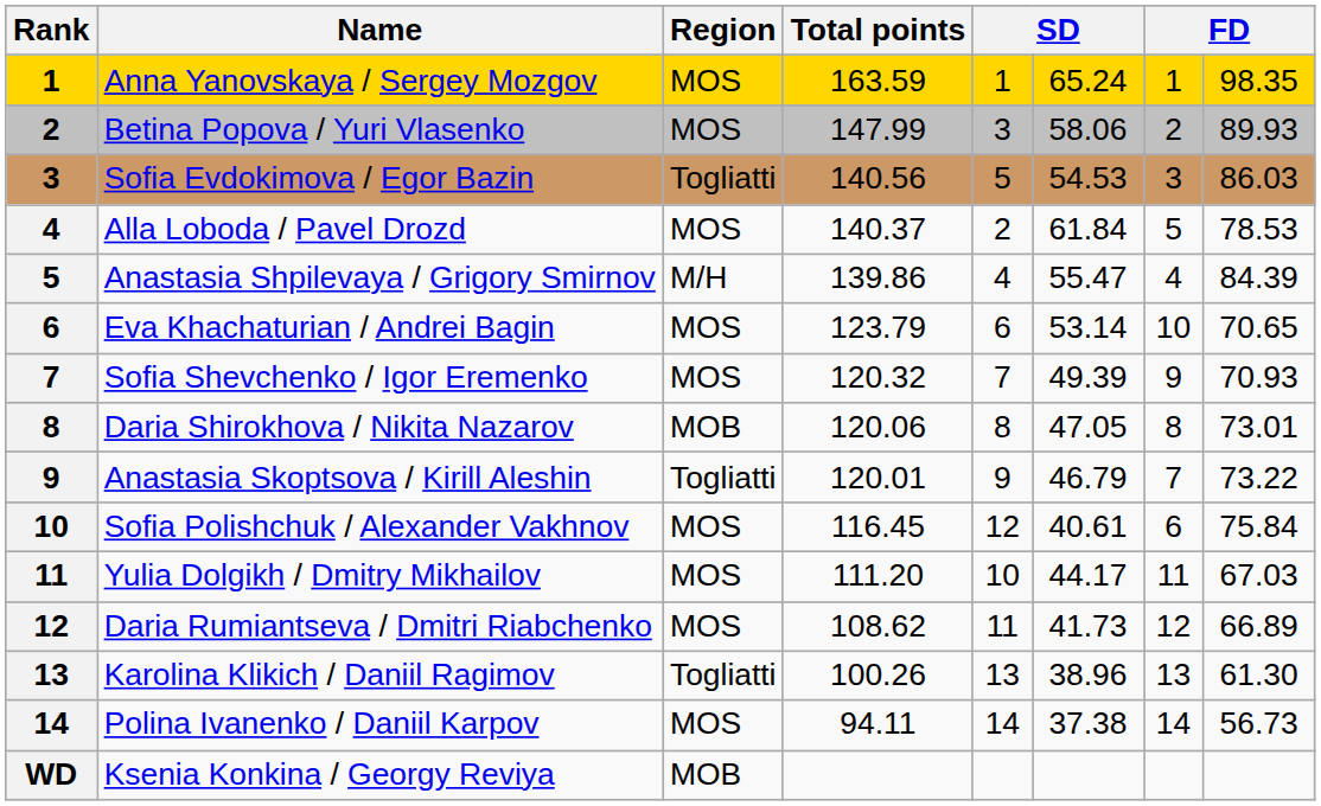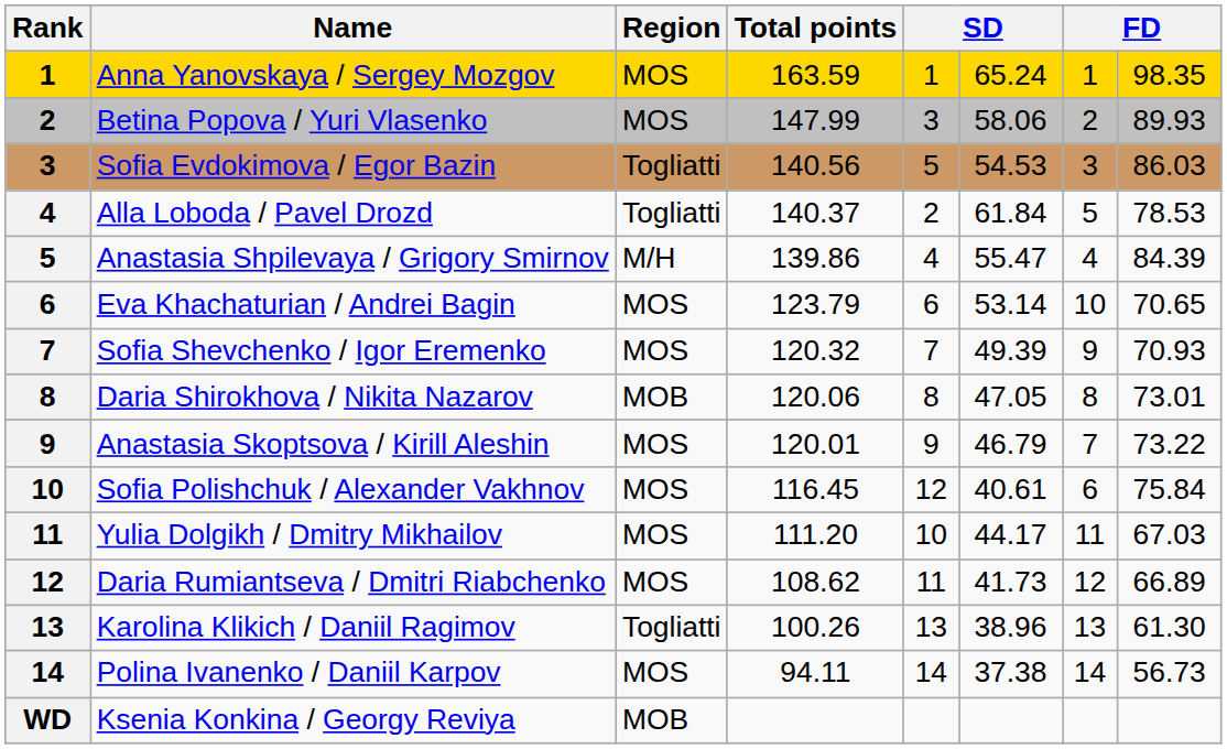 <table class="wikitable sortable">
 <tr>
 <th>Rank</th>
 <th>Name</th>
 <th>Region</th>
 <th>Total points</th>
 <th colspan=2 width=80px><a href='#'>SD</a></th>
 <th colspan=2 width=80px><a href='#'>FD</a></th>
 </tr>
 <tr bgcolor=gold>
 <td align=center><strong>1</strong></td>
 <td><a href='#'>Anna Yanovskaya</a> / <a href='#'>Sergey Mozgov</a></td>
 <td>MOS</td>
 <td align=center>163.59</td>
 <td align=center>1</td>
 <td align=center>65.24</td>
 <td align=center>1</td>
 <td align=center>98.35</td>
 </tr>
 <tr bgcolor=silver>
 <td align=center><strong>2</strong></td>
 <td><a href='#'>Betina Popova</a> / <a href='#'>Yuri Vlasenko</a></td>
 <td>MOS</td>
 <td align=center>147.99</td>
 <td align=center>3</td>
 <td align=center>58.06</td>
 <td align=center>2</td>
 <td align=center>89.93</td>
 </tr>
 <tr bgcolor=cc9966>
 <td align=center><strong>3</strong></td>
 <td><a href='#'>Sofia Evdokimova</a> / <a href='#'>Egor Bazin</a></td>
 <td>Togliatti</td>
 <td align=center>140.56</td>
 <td align=center>5</td>
 <td align=center>54.53</td>
 <td align=center>3</td>
 <td align=center>86.03</td>
 </tr>
 <tr>
 <th>4</th>
 <td><a href='#'>Alla Loboda</a> / <a href='#'>Pavel Drozd</a></td>
-<td>MOS</td>
+<td>Togliatti</td>
 <td align=center>140.37</td>
 <td align=center>2</td>
 <td align=center>61.84</td>
 <td align=center>5</td>
 <td align=center>78.53</td>
 </tr>
 <tr>
 <th>5</th>
 <td><a href='#'>Anastasia Shpilevaya</a> / <a href='#'>Grigory Smirnov</a></td>
 <td>M/H</td>
 <td align=center>139.86</td>
 <td align=center>4</td>
 <td align=center>55.47</td>
 <td align=center>4</td>
 <td align=center>84.39</td>
 </tr>
 <tr>
 <th>6</th>
 <td><a href='#'>Eva Khachaturian</a> / <a href='#'>Andrei Bagin</a></td>
 <td>MOS</td>
 <td align=center>123.79</td>
 <td align=center>6</td>
 <td align=center>53.14</td>
 <td align=center>10</td>
 <td align=center>70.65</td>
 </tr>
 <tr>
 <th>7</th>
 <td><a href='#'>Sofia Shevchenko</a> / <a href='#'>Igor Eremenko</a></td>
 <td>MOS</td>
 <td align=center>120.32</td>
 <td align=center>7</td>
 <td align=center>49.39</td>
 <td align=center>9</td>
 <td align=center>70.93</td>
 </tr>
 <tr>
 <th>8</th>
 <td><a href='#'>Daria Shirokhova</a> / <a href='#'>Nikita Nazarov</a></td>
 <td>MOB</td>
 <td align=center>120.06</td>
 <td align=center>8</td>
 <td align=center>47.05</td>
 <td align=center>8</td>
 <td align=center>73.01</td>
 </tr>
 <tr>
 <th>9</th>
 <td><a href='#'>Anastasia Skoptsova</a> / <a href='#'>Kirill Aleshin</a></td>
-<td>Togliatti</td>
+<td>MOS</td>
 <td align=center>120.01</td>
 <td align=center>9</td>
 <td align=center>46.79</td>
 <td align=center>7</td>
 <td align=center>73.22</td>
 </tr>
 <tr>
 <th>10</th>
 <td><a href='#'>Sofia Polishchuk</a> / <a href='#'>Alexander Vakhnov</a></td>
 <td>MOS</td>
 <td align=center>116.45</td>
 <td align=center>12</td>
 <td align=center>40.61</td>
 <td align=center>6</td>
 <td align=center>75.84</td>
 </tr>
 <tr>
 <th>11</th>
 <td><a href='#'>Yulia Dolgikh</a> / <a href='#'>Dmitry Mikhailov</a></td>
 <td>MOS</td>
 <td align=center>111.20</td>
 <td align=center>10</td>
 <td align=center>44.17</td>
 <td align=center>11</td>
 <td align=center>67.03</td>
 </tr>
 <tr>
 <th>12</th>
 <td><a href='#'>Daria Rumiantseva</a> / <a href='#'>Dmitri Riabchenko</a></td>
 <td>MOS</td>
 <td align=center>108.62</td>
 <td align=center>11</td>
 <td align=center>41.73</td>
 <td align=center>12</td>
 <td align=center>66.89</td>
 </tr>
 <tr>
 <th>13</th>
 <td><a href='#'>Karolina Klikich</a> / <a href='#'>Daniil Ragimov</a></td>
 <td>Togliatti</td>
 <td align=center>100.26</td>
 <td align=center>13</td>
 <td align=center>38.96</td>
 <td align=center>13</td>
 <td align=center>61.30</td>
 </tr>
 <tr>
 <th>14</th>
 <td><a href='#'>Polina Ivanenko</a> / <a href='#'>Daniil Karpov</a></td>
 <td>MOS</td>
 <td align=center>94.11</td>
 <td align=center>14</td>
 <td align=center>37.38</td>
 <td align=center>14</td>
 <td align=center>56.73</td>
 </tr>
 <tr>
 <th>WD</th>
 <td><a href='#'>Ksenia Konkina</a> / <a href='#'>Georgy Reviya</a></td>
 <td>MOB</td>
 <td></td>
 <td></td>
 <td></td>
 <td></td>
 <td></td>
 </tr>
 </table>
